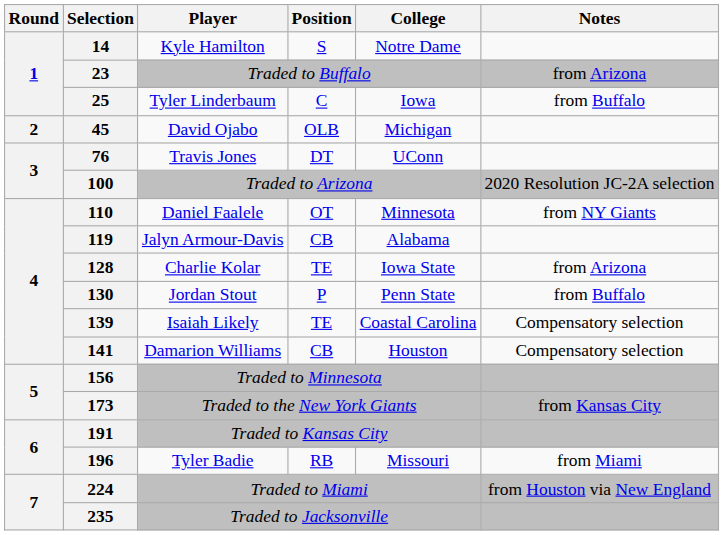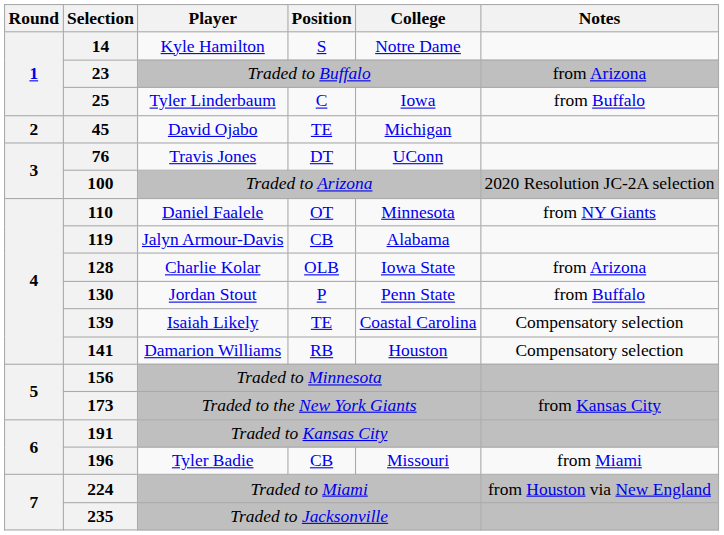 <table class="wikitable" style="text-align:center">
 <tr>
 <th>Round</th>
 <th>Selection</th>
 <th>Player</th>
 <th>Position</th>
 <th>College</th>
 <th>Notes</th>
 </tr>
 <tr>
 <th rowspan="3"><a href='#'>1</a></th>
 <th>14</th>
 <td><a href='#'>Kyle Hamilton</a></td>
 <td><a href='#'>S</a></td>
 <td><a href='#'>Notre Dame</a></td>
 <td></td>
 </tr>
 <tr>
 <th>23</th>
 <td colspan="3"style="background:#BFBFBF"><em>Traded to <a href='#'>Buffalo</a></em></td>
 <td style="background:#BFBFBF">from <a href='#'>Arizona</a></td>
 </tr>
 <tr>
 <th>25</th>
 <td><a href='#'>Tyler Linderbaum</a></td>
 <td><a href='#'>C</a></td>
 <td><a href='#'>Iowa</a></td>
 <td>from <a href='#'>Buffalo</a></td>
 </tr>
 <tr>
 <th>2</th>
 <th>45</th>
 <td><a href='#'>David Ojabo</a></td>
-<td><a href='#'>OLB</a></td>
+<td><a href='#'>TE</a></td>
 <td><a href='#'>Michigan</a></td>
 <td></td>
 </tr>
 <tr>
 <th rowspan="2">3</th>
 <th>76</th>
 <td><a href='#'>Travis Jones</a></td>
 <td><a href='#'>DT</a></td>
 <td><a href='#'>UConn</a></td>
 <td></td>
 </tr>
 <tr>
 <th>100</th>
 <td colspan="3" style="background:#BFBFBF"><em>Traded to <a href='#'>Arizona</a></em></td>
 <td style="background:#BFBFBF">2020 Resolution JC-2A selection</td>
 </tr>
 <tr>
 <th rowspan="6">4</th>
 <th>110</th>
 <td><a href='#'>Daniel Faalele</a></td>
 <td><a href='#'>OT</a></td>
 <td><a href='#'>Minnesota</a></td>
 <td>from <a href='#'>NY Giants</a></td>
 </tr>
 <tr>
 <th>119</th>
 <td><a href='#'>Jalyn Armour-Davis</a></td>
 <td><a href='#'>CB</a></td>
 <td><a href='#'>Alabama</a></td>
 <td></td>
 </tr>
 <tr>
 <th>128</th>
 <td><a href='#'>Charlie Kolar</a></td>
-<td><a href='#'>TE</a></td>
+<td><a href='#'>OLB</a></td>
 <td><a href='#'>Iowa State</a></td>
 <td>from <a href='#'>Arizona</a></td>
 </tr>
 <tr>
 <th>130</th>
 <td><a href='#'>Jordan Stout</a></td>
 <td><a href='#'>P</a></td>
 <td><a href='#'>Penn State</a></td>
 <td>from <a href='#'>Buffalo</a></td>
 </tr>
 <tr>
 <th>139</th>
 <td><a href='#'>Isaiah Likely</a></td>
 <td><a href='#'>TE</a></td>
 <td><a href='#'>Coastal Carolina</a></td>
 <td>Compensatory selection</td>
 </tr>
 <tr>
 <th>141</th>
 <td><a href='#'>Damarion Williams</a></td>
-<td><a href='#'>CB</a></td>
+<td><a href='#'>RB</a></td>
 <td><a href='#'>Houston</a></td>
 <td>Compensatory selection</td>
 </tr>
 <tr>
 <th rowspan="2">5</th>
 <th>156</th>
 <td colspan="3" style="background:#BFBFBF"><em>Traded to <a href='#'>Minnesota</a></em></td>
 <td style="background:#BFBFBF"></td>
 </tr>
 <tr>
 <th>173</th>
 <td colspan="3" style="background:#BFBFBF"><em>Traded to the <a href='#'>New York Giants</a></em></td>
 <td style="background:#BFBFBF">from <a href='#'>Kansas City</a></td>
 </tr>
 <tr>
 <th rowspan="2">6</th>
 <th>191</th>
 <td colspan="3" style="background:#BFBFBF"><em>Traded to <a href='#'>Kansas City</a></em></td>
 <td style="background:#BFBFBF"></td>
 </tr>
 <tr>
 <th>196</th>
 <td><a href='#'>Tyler Badie</a></td>
-<td><a href='#'>RB</a></td>
+<td><a href='#'>CB</a></td>
 <td><a href='#'>Missouri</a></td>
 <td>from <a href='#'>Miami</a></td>
 </tr>
 <tr>
 <th rowspan="2">7</th>
 <th>224</th>
 <td colspan="3" style="background:#BFBFBF"><em>Traded to <a href='#'>Miami</a></em></td>
 <td style="background:#BFBFBF">from <a href='#'>Houston</a> via <a href='#'>New England</a></td>
 </tr>
 <tr>
 <th>235</th>
 <td colspan="3" style="background:#BFBFBF"><em>Traded to <a href='#'>Jacksonville</a></em></td>
 <td style="background:#BFBFBF"></td>
 </tr>
 </table>
